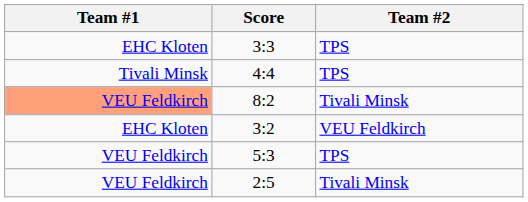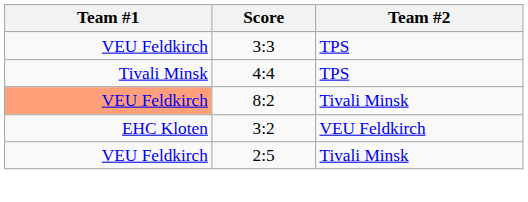 <table class="wikitable" style="text-align: center;">
 <tr>
 <th width=22%>Team #1</th>
 <th width=11%>Score</th>
 <th width=22%>Team #2</th>
 </tr>
 <tr>
-<td style="text-align: right;"><a href='#'>EHC Kloten</a> </td>
+<td style="text-align: right;"><a href='#'>VEU Feldkirch</a> </td>
 <td>3:3</td>
 <td style="text-align: left;"> <a href='#'>TPS</a></td>
 </tr>
 <tr>
 <td style="text-align: right;"><a href='#'>Tivali Minsk</a> </td>
 <td>4:4</td>
 <td style="text-align: left;"> <a href='#'>TPS</a></td>
 </tr>
 <tr>
 <td style="background: lightsalmon; text-align: right;"><a href='#'>VEU Feldkirch</a> </td>
 <td>8:2</td>
 <td style="text-align: left;"> <a href='#'>Tivali Minsk</a></td>
 </tr>
 <tr>
 <td style="text-align: right;"><a href='#'>EHC Kloten</a> </td>
 <td>3:2</td>
 <td style="text-align: left;"> <a href='#'>VEU Feldkirch</a></td>
 </tr>
 <tr>
 <td style="text-align: right;"><a href='#'>VEU Feldkirch</a> </td>
-<td>5:3</td>
-<td style="text-align: left;"> <a href='#'>TPS</a></td>
-</tr>
-<tr>
-<td style="text-align: right;"><a href='#'>VEU Feldkirch</a> </td>
 <td>2:5</td>
 <td style="text-align: left;"> <a href='#'>Tivali Minsk</a></td>
 </tr>
 </table>
